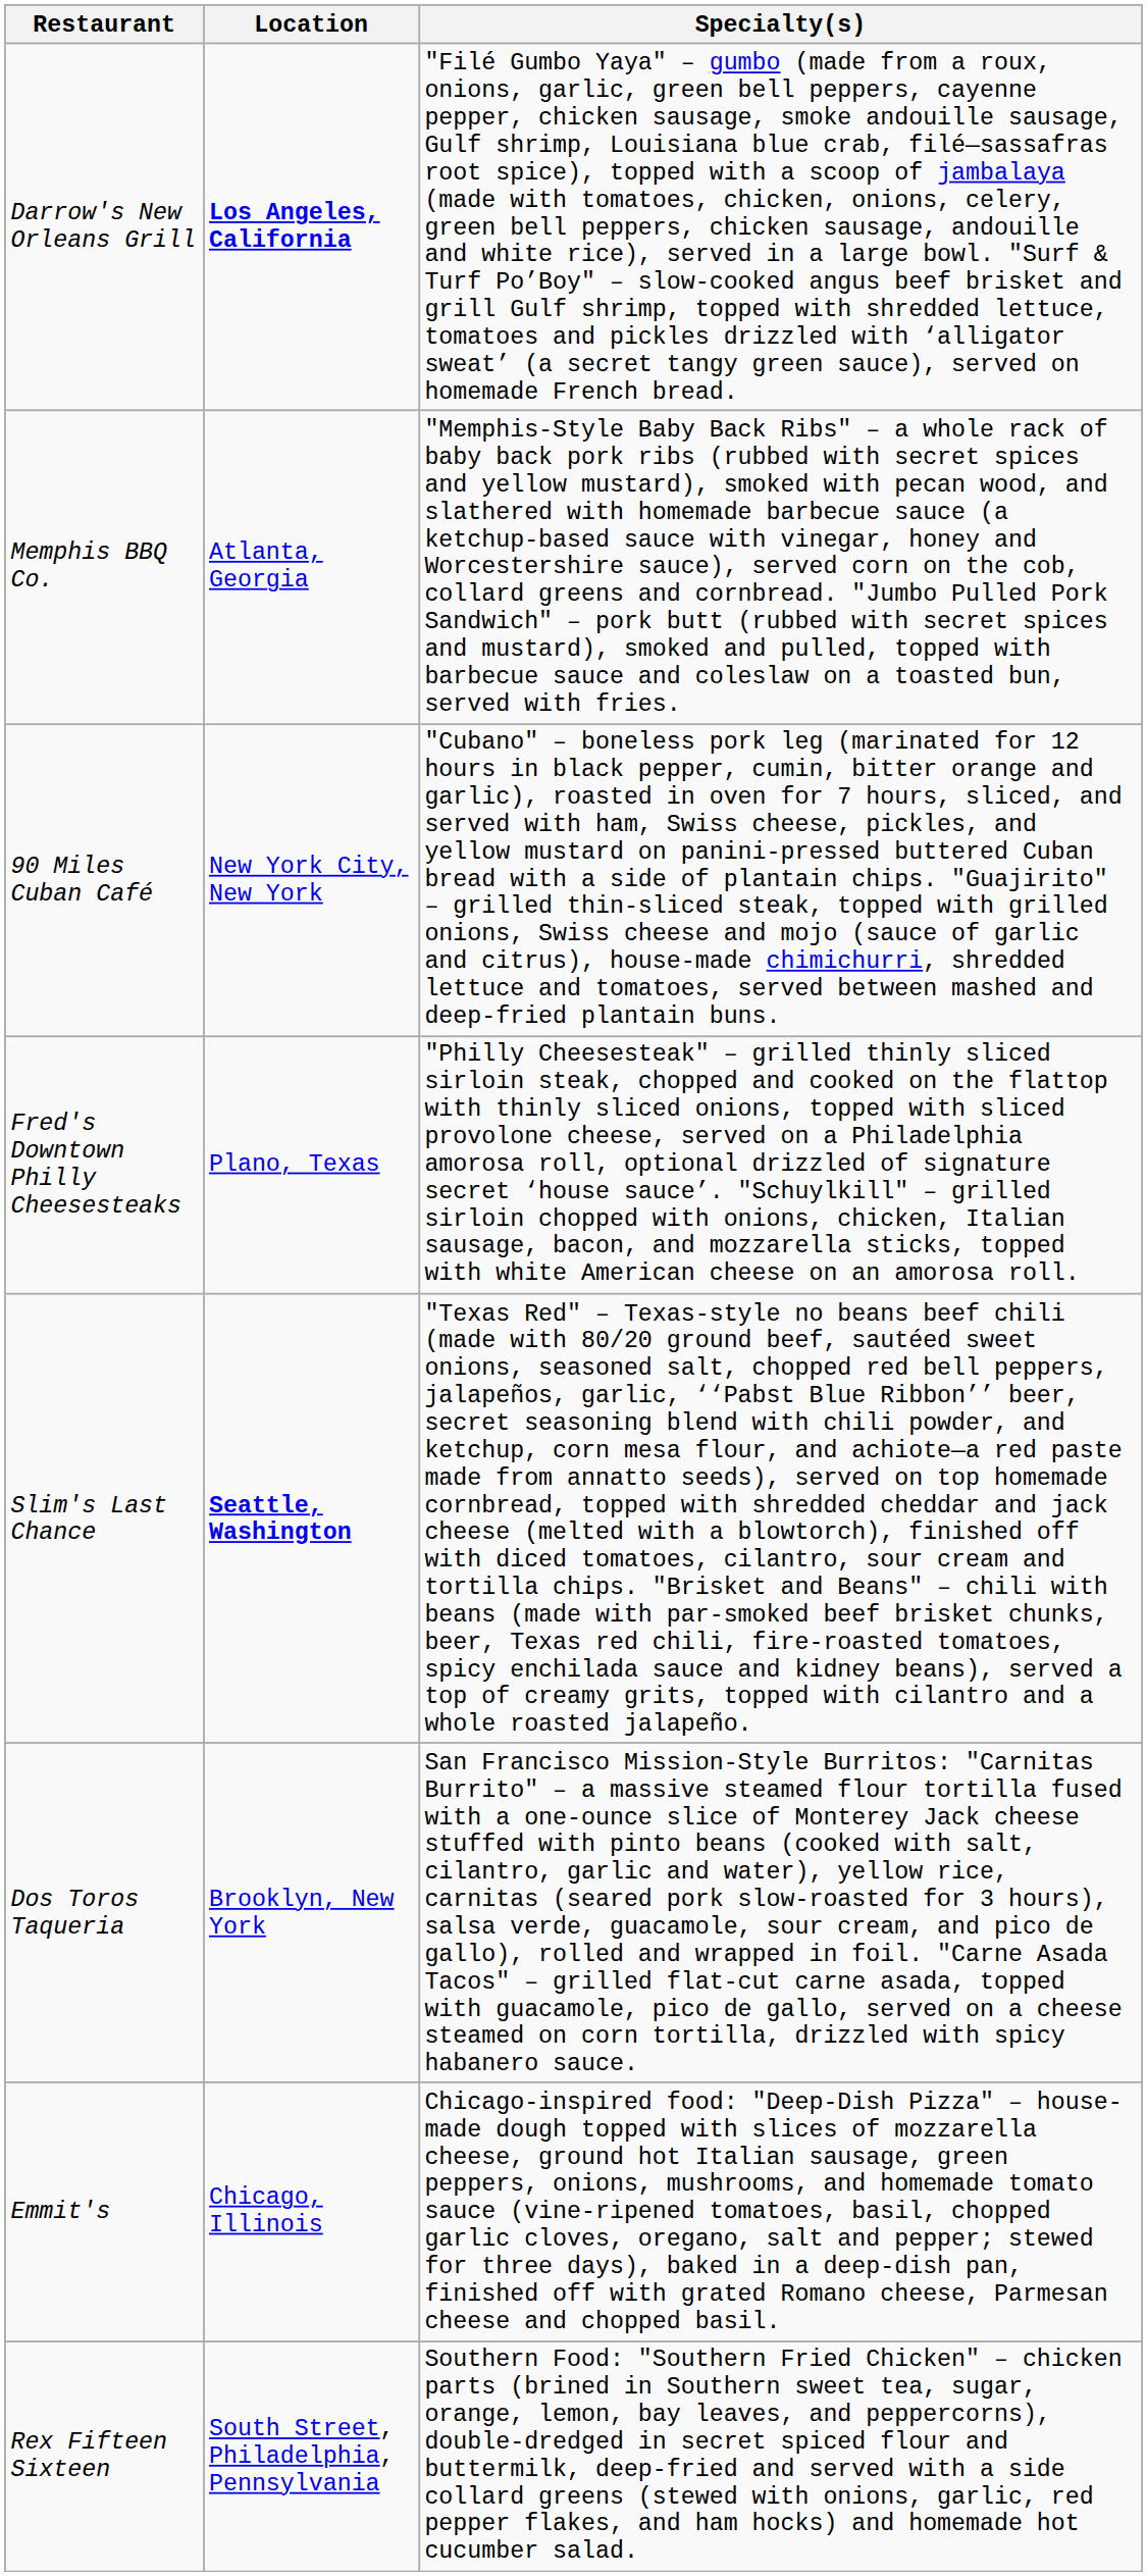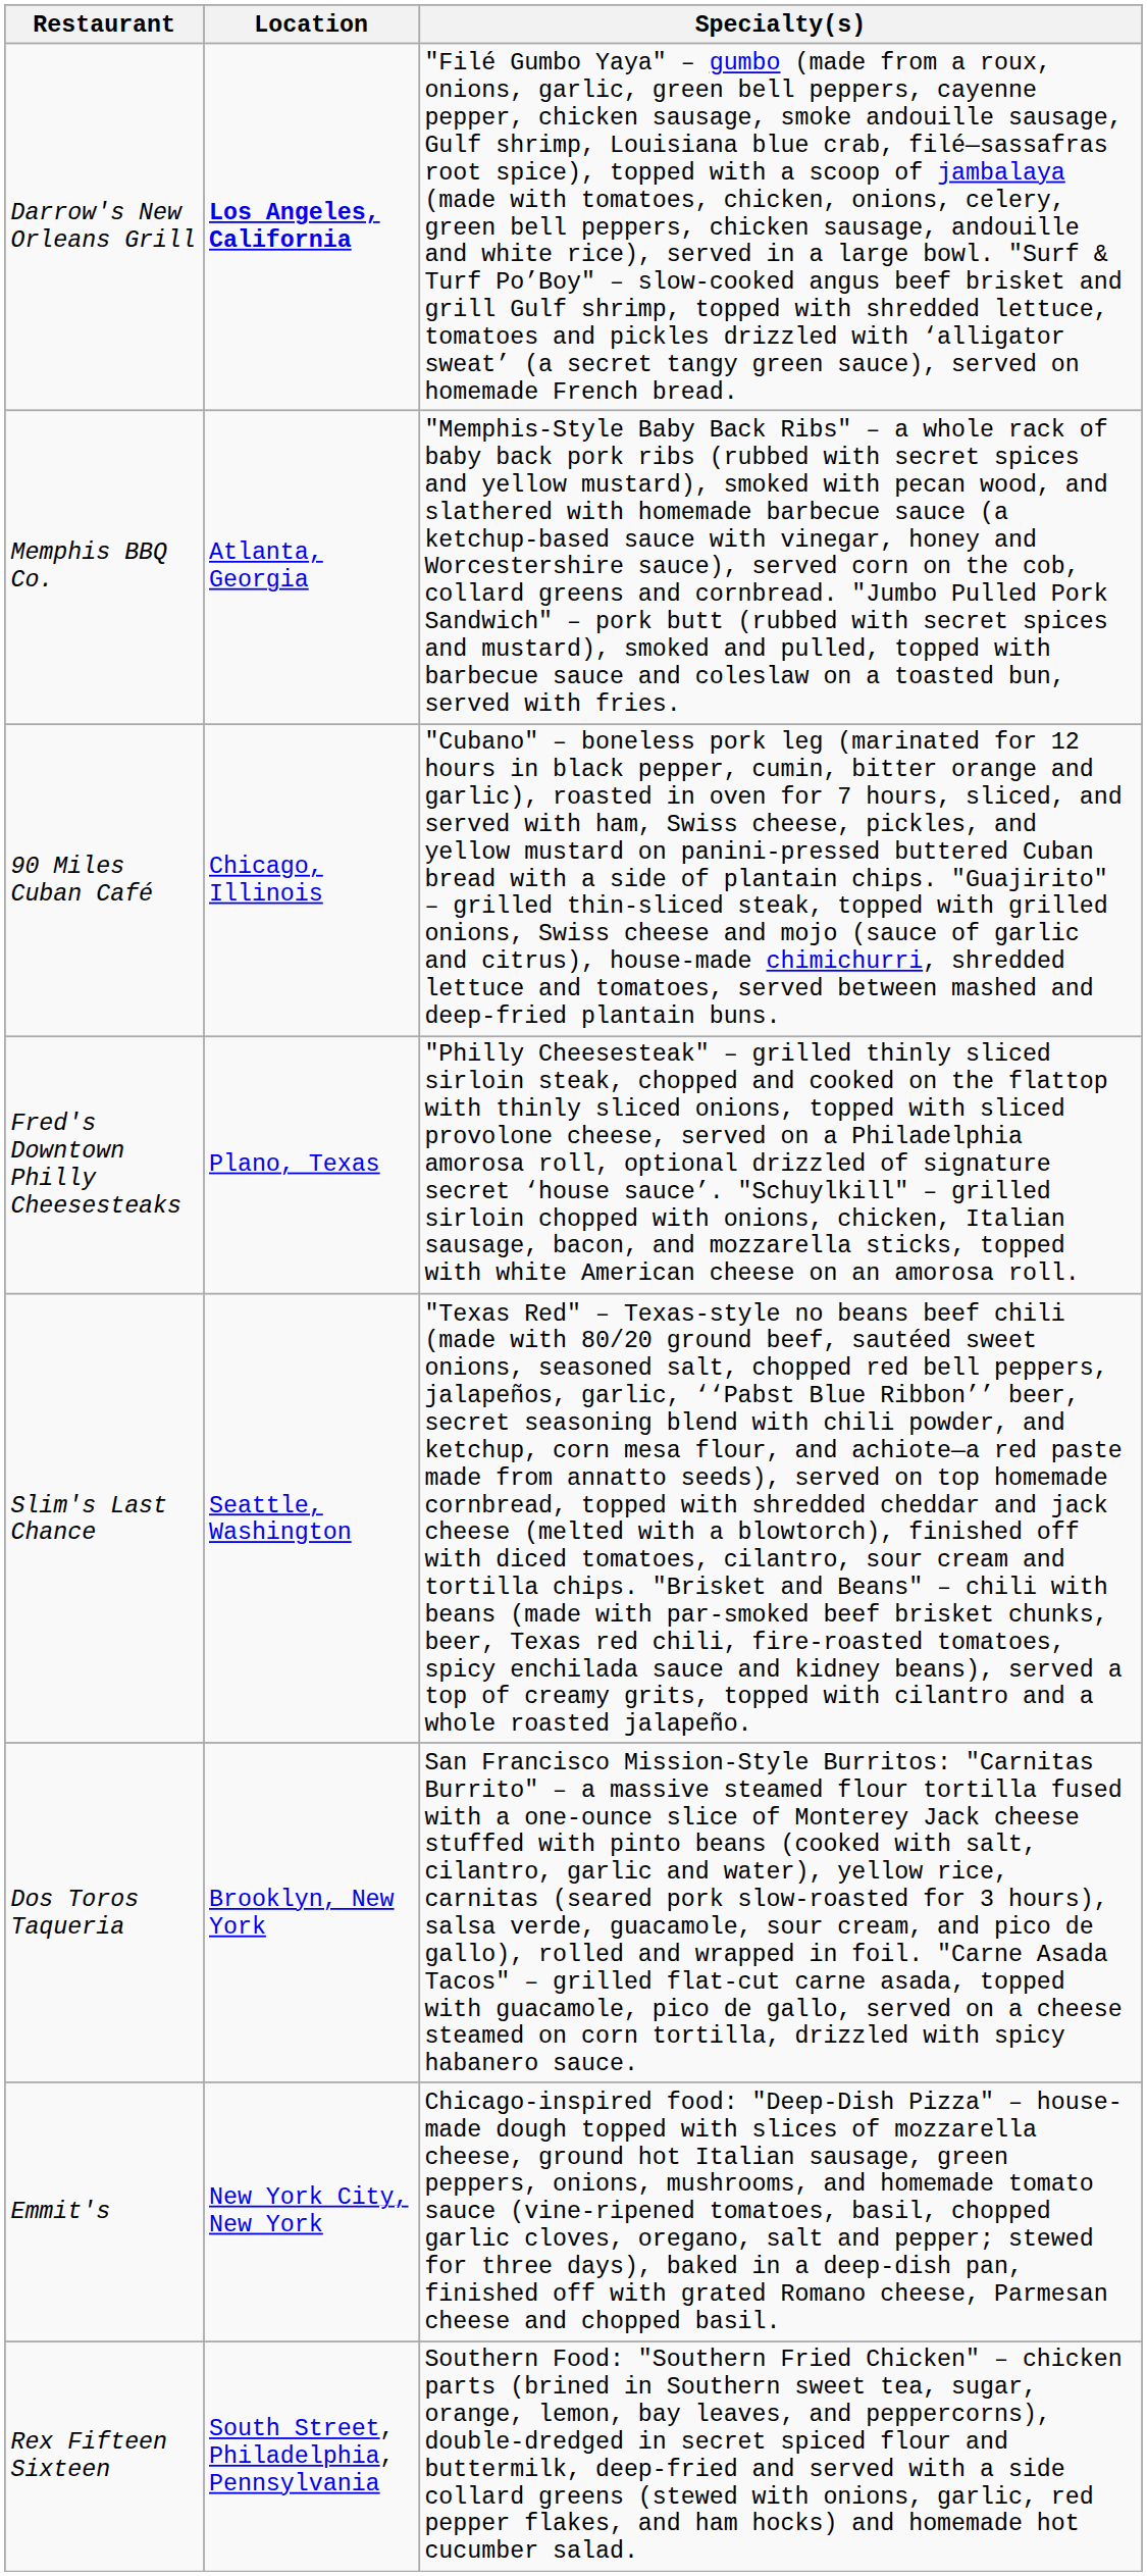 <table class="wikitable" style="width:100%;">
 <tr>
 <th>Restaurant</th>
 <th>Location</th>
 <th>Specialty(s)</th>
 </tr>
 <tr>
 <td><em>Darrow's New Orleans Grill</em></td>
 <td><strong><a href='#'>Los Angeles, California</a></strong></td>
 <td>"Filé Gumbo Yaya" – <a href='#'>gumbo</a> (made from a roux, onions, garlic, green bell peppers, cayenne pepper, chicken sausage, smoke andouille sausage, Gulf shrimp, Louisiana blue crab, filé—sassafras root spice), topped with a scoop of <a href='#'>jambalaya</a> (made with tomatoes, chicken, onions, celery, green bell peppers, chicken sausage, andouille and white rice), served in a large bowl. "Surf & Turf Po’Boy" – slow-cooked angus beef brisket and grill Gulf shrimp, topped with shredded lettuce, tomatoes and pickles drizzled with ‘alligator sweat’ (a secret tangy green sauce), served on homemade French bread.</td>
 </tr>
 <tr>
 <td><em>Memphis BBQ Co.</em></td>
 <td><a href='#'>Atlanta, Georgia</a></td>
 <td>"Memphis-Style Baby Back Ribs" – a whole rack of baby back pork ribs (rubbed with secret spices and yellow mustard), smoked with pecan wood, and slathered with homemade barbecue sauce (a ketchup-based sauce with vinegar, honey and Worcestershire sauce), served corn on the cob, collard greens and cornbread. "Jumbo Pulled Pork Sandwich" – pork butt (rubbed with secret spices and mustard), smoked and pulled, topped with barbecue sauce and coleslaw on a toasted bun, served with fries.</td>
 </tr>
 <tr>
 <td><em>90 Miles Cuban Café</em></td>
-<td><a href='#'>New York City, New York</a></td>
+<td><a href='#'>Chicago, Illinois</a></td>
 <td>"Cubano" – boneless pork leg (marinated for 12 hours in black pepper, cumin, bitter orange and garlic), roasted in oven for 7 hours, sliced, and served with ham, Swiss cheese, pickles, and yellow mustard on panini-pressed buttered Cuban bread with a side of plantain chips. "Guajirito" – grilled thin-sliced steak, topped with grilled onions, Swiss cheese and mojo (sauce of garlic and citrus), house-made <a href='#'>chimichurri</a>, shredded lettuce and tomatoes, served between mashed and deep-fried plantain buns.</td>
 </tr>
 <tr>
 <td><em>Fred's Downtown Philly Cheesesteaks</em></td>
 <td><a href='#'>Plano, Texas</a></td>
 <td>"Philly Cheesesteak" – grilled thinly sliced sirloin steak, chopped and cooked on the flattop with thinly sliced onions, topped with sliced provolone cheese, served on a Philadelphia amorosa roll, optional drizzled of signature secret ‘house sauce’. "Schuylkill" – grilled sirloin chopped with onions, chicken, Italian sausage, bacon, and mozzarella sticks, topped with white American cheese on an amorosa roll.</td>
 </tr>
 <tr>
 <td><em>Slim's Last Chance</em></td>
-<td><strong><a href='#'>Seattle, Washington</a></strong></td>
+<td><a href='#'>Seattle, Washington</a></td>
 <td>"Texas Red" – Texas-style no beans beef chili (made with 80/20 ground beef, sautéed sweet onions, seasoned salt, chopped red bell peppers, jalapeños, garlic, ‘‘Pabst Blue Ribbon’’ beer, secret seasoning blend with chili powder, and ketchup, corn mesa flour, and achiote—a red paste made from annatto seeds), served on top homemade cornbread, topped with shredded cheddar and jack cheese (melted with a blowtorch), finished off with diced tomatoes, cilantro, sour cream and tortilla chips. "Brisket and Beans" – chili with beans (made with par-smoked beef brisket chunks, beer, Texas red chili, fire-roasted tomatoes, spicy enchilada sauce and kidney beans), served a top of creamy grits, topped with cilantro and a whole roasted jalapeño.</td>
 </tr>
 <tr>
 <td><em>Dos Toros Taqueria</em></td>
 <td><a href='#'>Brooklyn, New York</a></td>
 <td>San Francisco Mission-Style Burritos: "Carnitas Burrito" – a massive steamed flour tortilla fused with a one-ounce slice of Monterey Jack cheese stuffed with pinto beans (cooked with salt, cilantro, garlic and water), yellow rice, carnitas (seared pork slow-roasted for 3 hours), salsa verde, guacamole, sour cream, and pico de gallo), rolled and wrapped in foil. "Carne Asada Tacos" – grilled flat-cut carne asada, topped with guacamole, pico de gallo, served on a cheese steamed on corn tortilla, drizzled with spicy habanero sauce.</td>
 </tr>
 <tr>
 <td><em>Emmit's</em></td>
-<td><a href='#'>Chicago, Illinois</a></td>
+<td><a href='#'>New York City, New York</a></td>
 <td>Chicago-inspired food: "Deep-Dish Pizza" – house-made dough topped with slices of mozzarella cheese, ground hot Italian sausage, green peppers, onions, mushrooms, and homemade tomato sauce (vine-ripened tomatoes, basil, chopped garlic cloves, oregano, salt and pepper; stewed for three days), baked in a deep-dish pan, finished off with grated Romano cheese, Parmesan cheese and chopped basil.</td>
 </tr>
 <tr>
 <td><em>Rex Fifteen Sixteen</em></td>
 <td><a href='#'>South Street</a>, <a href='#'>Philadelphia</a>, <a href='#'>Pennsylvania</a></td>
 <td>Southern Food: "Southern Fried Chicken" – chicken parts (brined in Southern sweet tea, sugar, orange, lemon, bay leaves, and peppercorns), double-dredged in secret spiced flour and buttermilk, deep-fried and served with a side collard greens (stewed with onions, garlic, red pepper flakes, and ham hocks) and homemade hot cucumber salad.</td>
 </tr>
 </table>
